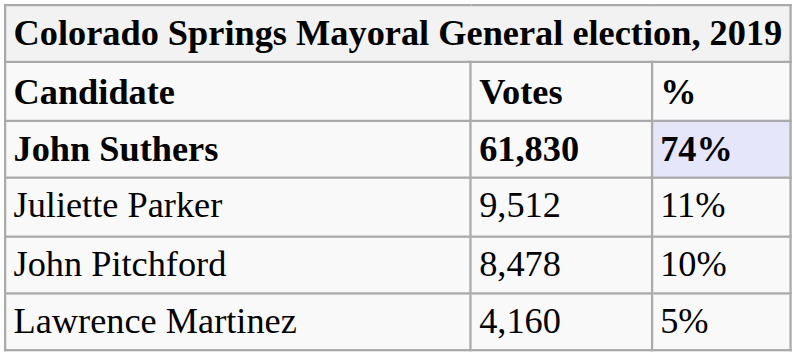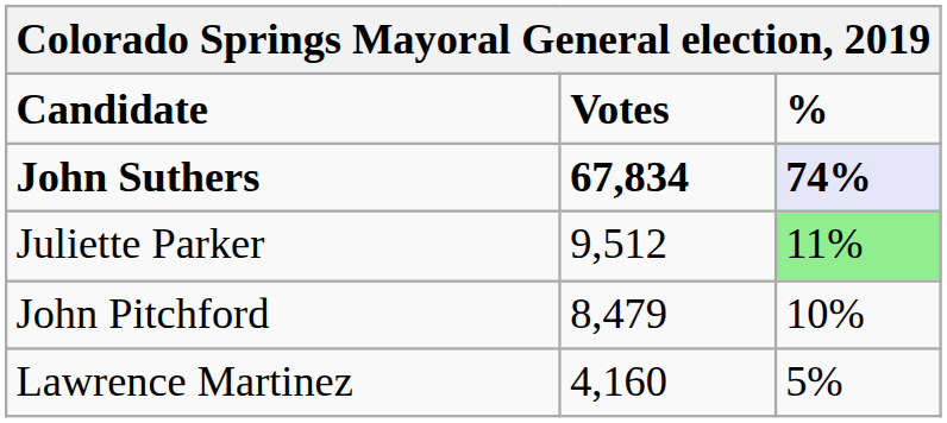 <table class="wikitable">
 <tr>
 <th colspan="4">Colorado Springs Mayoral General election, 2019</th>
 </tr>
 <tr>
 <td><strong>Candidate</strong></td>
 <td><strong>Votes</strong></td>
 <td><strong>%</strong></td>
 </tr>
 <tr>
 <td><strong>John Suthers</strong></td>
-<td><strong>61,830</strong></td>
+<td><strong>67,834</strong></td>
 <td style="background: lavender;"><strong>74%</strong></td>
 </tr>
 <tr>
 <td>Juliette Parker</td>
 <td>9,512</td>
-<td>11%</td>
+<td style="background: lightgreen;">11%</td>
 </tr>
 <tr>
 <td>John Pitchford</td>
-<td>8,478</td>
+<td>8,479</td>
 <td>10%</td>
 </tr>
 <tr>
 <td>Lawrence Martinez</td>
 <td>4,160</td>
 <td>5%</td>
 </tr>
 </table>
